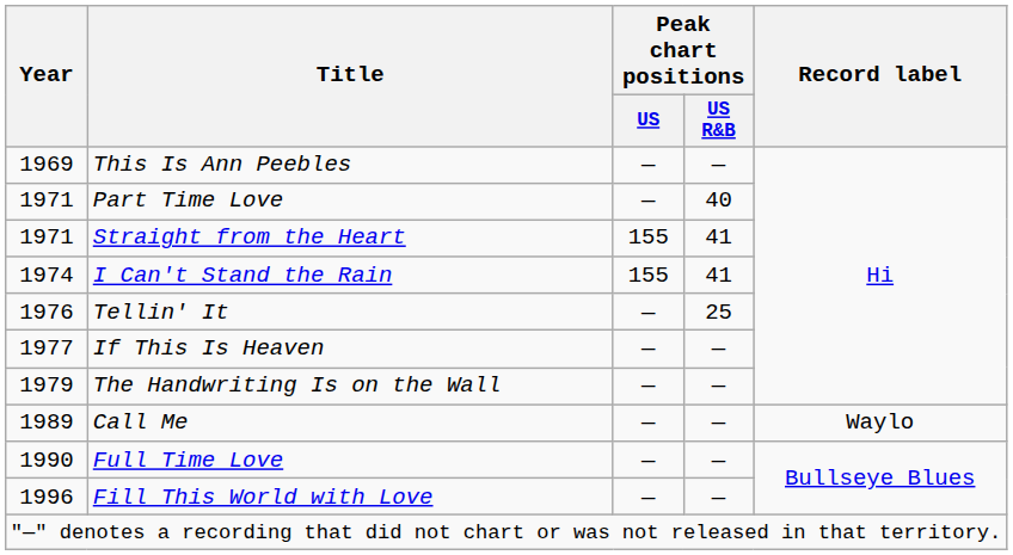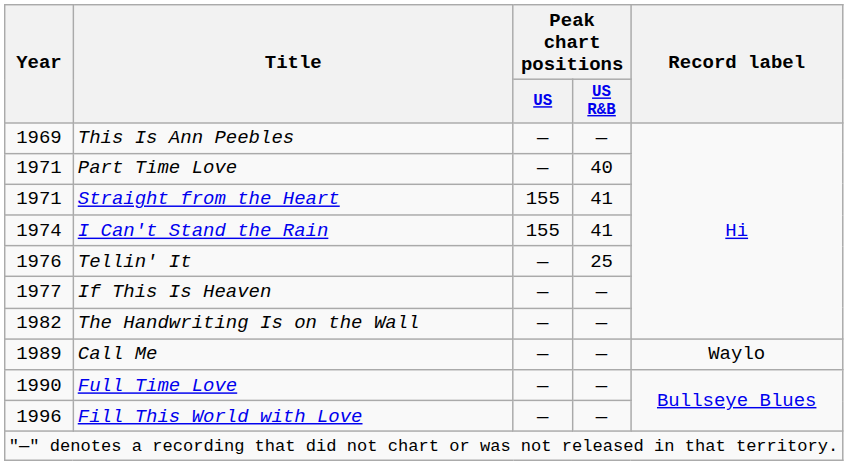 <table class="wikitable" style="text-align:center;">
 <tr>
 <th rowspan="2">Year</th>
 <th rowspan="2">Title</th>
 <th colspan="2">Peak chart positions</th>
 <th rowspan="2">Record label</th>
 </tr>
 <tr style="font-size:smaller;">
 <th width="35"><a href='#'>US</a><br></th>
 <th width="35"><a href='#'>US<br>R&B</a><br></th>
 </tr>
 <tr>
 <td rowspan="1">1969</td>
 <td align="left"><em>This Is Ann Peebles</em></td>
 <td>—</td>
 <td>—</td>
 <td rowspan="7"><a href='#'>Hi</a></td>
 </tr>
 <tr>
 <td rowspan="1">1971</td>
 <td align="left"><em>Part Time Love</em></td>
 <td>—</td>
 <td>40</td>
 </tr>
 <tr>
 <td rowspan="1">1971</td>
 <td align="left"><em><a href='#'>Straight from the Heart</a></em></td>
 <td>155</td>
 <td>41</td>
 </tr>
 <tr>
 <td rowspan="1">1974</td>
 <td align="left"><em><a href='#'>I Can't Stand the Rain</a></em></td>
 <td>155</td>
 <td>41</td>
 </tr>
 <tr>
 <td rowspan="1">1976</td>
 <td align="left"><em>Tellin' It</em></td>
 <td>—</td>
 <td>25</td>
 </tr>
 <tr>
 <td rowspan="1">1977</td>
 <td align="left"><em>If This Is Heaven</em></td>
 <td>—</td>
 <td>—</td>
 </tr>
 <tr>
-<td rowspan="1">1979</td>
+<td rowspan="1">1982</td>
 <td align="left"><em>The Handwriting Is on the Wall</em></td>
 <td>—</td>
 <td>—</td>
 </tr>
 <tr>
 <td rowspan="1">1989</td>
 <td align="left"><em>Call Me</em></td>
 <td>—</td>
 <td>—</td>
 <td rowspan="1">Waylo</td>
 </tr>
 <tr>
 <td rowspan="1">1990</td>
 <td align="left"><em><a href='#'>Full Time Love</a></em></td>
 <td>—</td>
 <td>—</td>
 <td rowspan="2"><a href='#'>Bullseye Blues</a></td>
 </tr>
 <tr>
 <td rowspan="1">1996</td>
 <td align="left"><em><a href='#'>Fill This World with Love</a></em></td>
 <td>—</td>
 <td>—</td>
 </tr>
 <tr>
 <td colspan="15" style="font-size:90%">"—" denotes a recording that did not chart or was not released in that territory.</td>
 </tr>
 </table>
